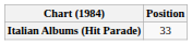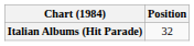 <table class="wikitable plainrowheaders" style="text-align:center">
 <tr>
 <th scope="col">Chart (1984)</th>
 <th scope="col">Position</th>
 </tr>
 <tr>
 <th scope="row">Italian Albums (Hit Parade)</th>
-<td>33</td>
+<td>32</td>
 </tr>
 </table>
